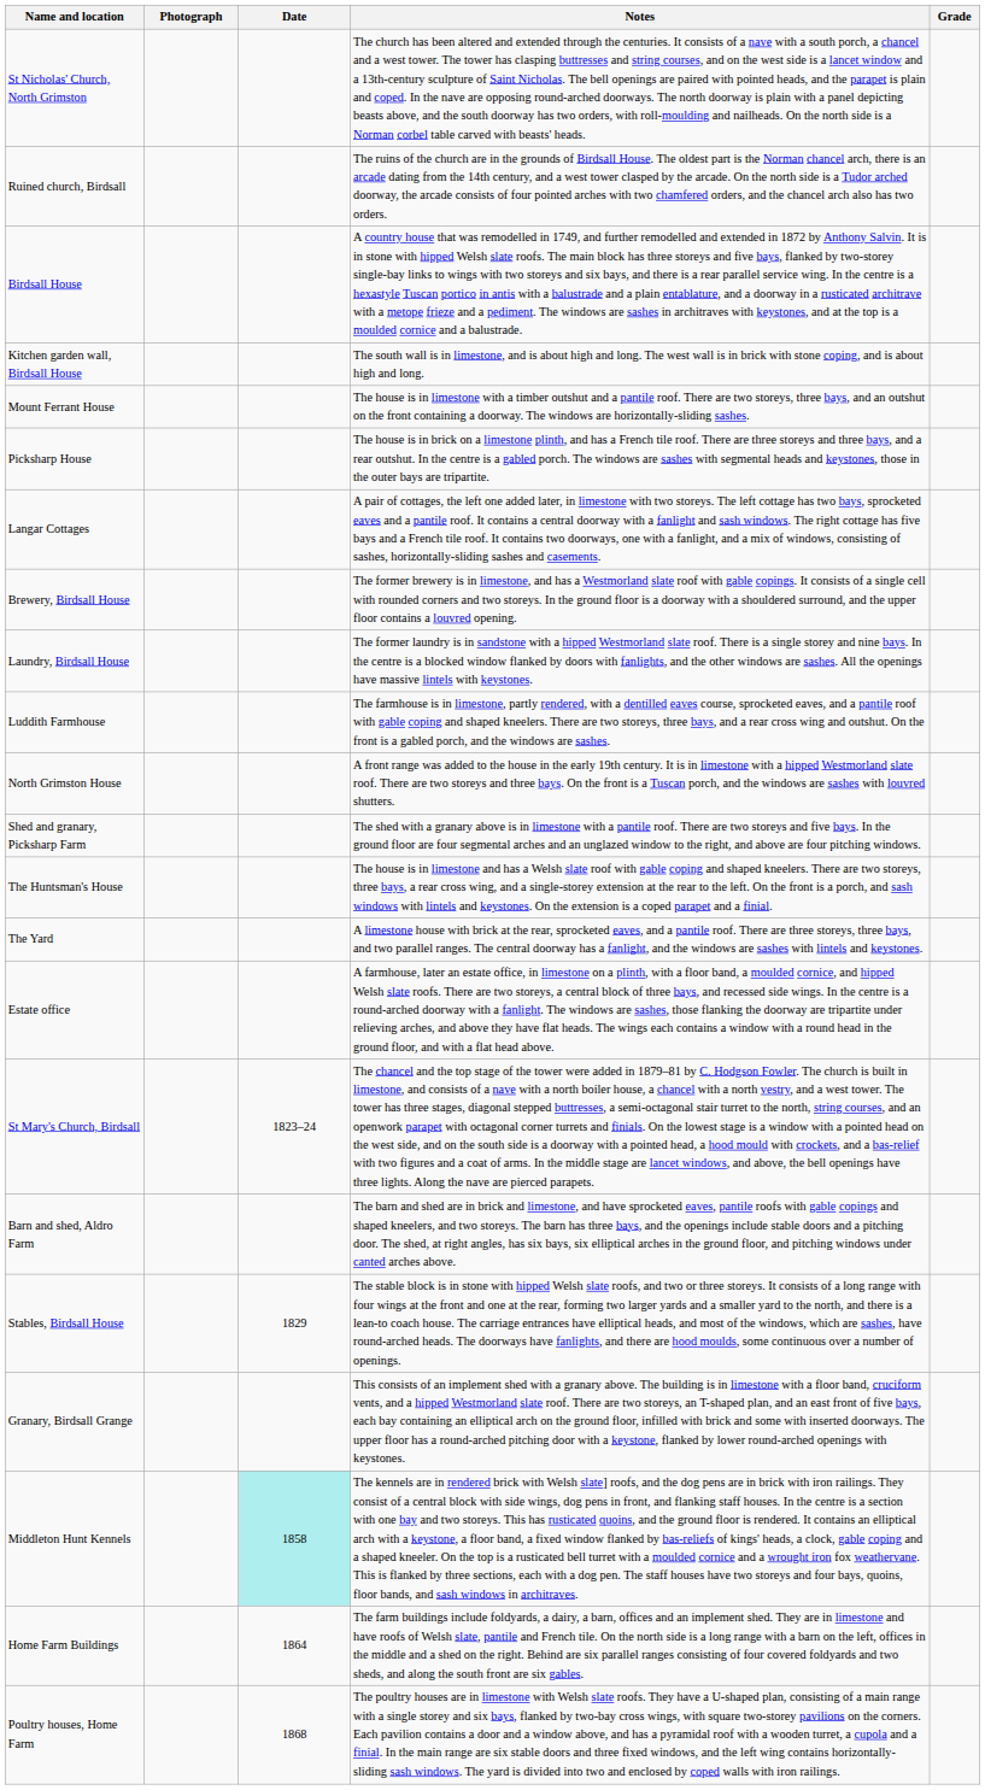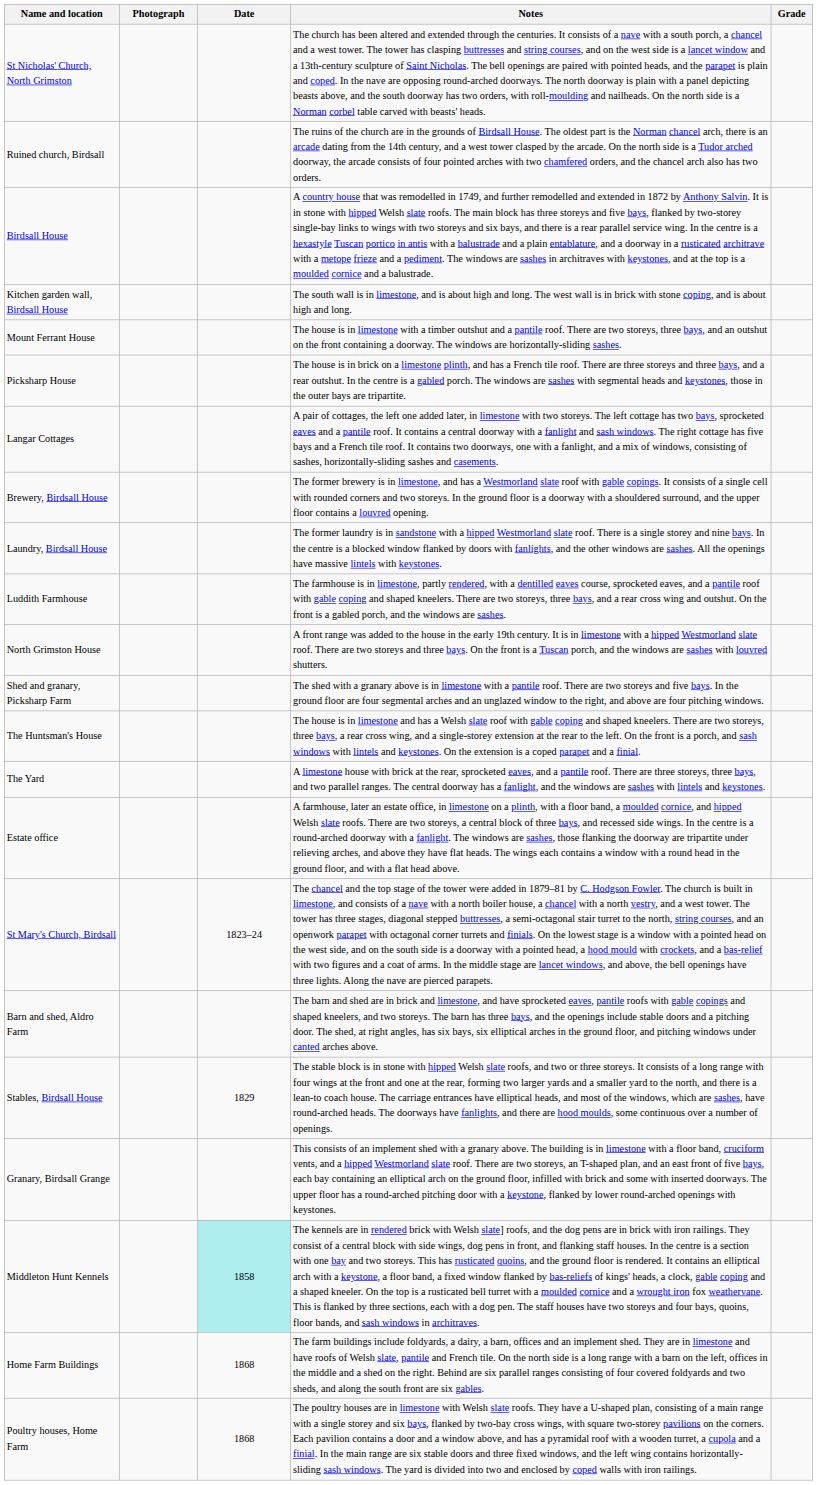 <table class="wikitable sortable plainrowheaders" style="width:100%; border:0px; text-align:left; line-height:150%">
 <tr>
 <th scope="col"  style="width:150px">Name and location</th>
 <th scope="col"  style="width:100px" class="unsortable">Photograph</th>
 <th scope="col"  style="width:120px">Date</th>
 <th scope="col"  style="width:650px" class="unsortable">Notes</th>
 <th scope="col"  style="width:50px">Grade</th>
 </tr>
 <tr>
 <td><a href='#'>St Nicholas' Church, North Grimston</a><br><small></small></td>
 <td></td>
 <td align="center"></td>
 <td>The church has been altered and extended through the centuries.  It consists of a <a href='#'>nave</a> with a south porch, a <a href='#'>chancel</a> and a west tower.  The tower has clasping <a href='#'>buttresses</a> and <a href='#'>string courses</a>, and on the west side is a <a href='#'>lancet window</a> and a 13th-century sculpture of <a href='#'>Saint Nicholas</a>.  The bell openings are paired with pointed heads, and the <a href='#'>parapet</a> is plain and <a href='#'>coped</a>.  In the nave are opposing round-arched doorways.  The north doorway is plain with a panel depicting beasts above, and the south doorway has two orders, with roll-<a href='#'>moulding</a> and nailheads.  On the north side is a <a href='#'>Norman</a> <a href='#'>corbel</a> table carved with beasts' heads.</td>
 <td align="center" ></td>
 </tr>
 <tr>
 <td>Ruined church, Birdsall<br><small></small></td>
 <td></td>
 <td align="center"></td>
 <td>The ruins of the church are in the grounds of <a href='#'>Birdsall House</a>.  The oldest part is the <a href='#'>Norman</a> <a href='#'>chancel</a> arch, there is an <a href='#'>arcade</a> dating from the 14th century, and a west tower clasped by the arcade.  On the north side is a <a href='#'>Tudor arched</a> doorway, the arcade consists of four pointed arches with two <a href='#'>chamfered</a> orders, and the chancel arch also has two orders.</td>
 <td align="center" ></td>
 </tr>
 <tr>
 <td><a href='#'>Birdsall House</a><br><small></small></td>
 <td></td>
 <td align="center"></td>
 <td>A <a href='#'>country house</a> that was remodelled in 1749, and further remodelled and extended in 1872 by <a href='#'>Anthony Salvin</a>.  It is in stone with <a href='#'>hipped</a> Welsh <a href='#'>slate</a> roofs.  The main block has three storeys and five <a href='#'>bays</a>, flanked by two-storey single-bay links to wings with two storeys and six bays, and there is a rear parallel service wing.  In the centre is a <a href='#'>hexastyle</a> <a href='#'>Tuscan</a> <a href='#'>portico</a> <a href='#'>in antis</a> with a <a href='#'>balustrade</a> and a plain <a href='#'>entablature</a>, and a doorway in a <a href='#'>rusticated</a> <a href='#'>architrave</a> with a <a href='#'>metope</a> <a href='#'>frieze</a> and a <a href='#'>pediment</a>.  The windows are <a href='#'>sashes</a> in architraves with <a href='#'>keystones</a>, and at the top is a <a href='#'>moulded</a> <a href='#'>cornice</a> and a balustrade.</td>
 <td align="center" ></td>
 </tr>
 <tr>
 <td>Kitchen garden wall, <a href='#'>Birdsall House</a><br><small></small></td>
 <td></td>
 <td align="center"></td>
 <td>The south wall is in <a href='#'>limestone</a>, and is about  high and  long.  The west wall is in brick with stone <a href='#'>coping</a>, and is about  high and  long.</td>
 <td align="center" ></td>
 </tr>
 <tr>
 <td>Mount Ferrant House<br><small></small></td>
 <td></td>
 <td align="center"></td>
 <td>The house is in <a href='#'>limestone</a> with a timber outshut and a <a href='#'>pantile</a> roof.  There are two storeys, three <a href='#'>bays</a>, and an outshut on the front containing a doorway.  The windows are horizontally-sliding <a href='#'>sashes</a>.</td>
 <td align="center" ></td>
 </tr>
 <tr>
 <td>Picksharp House<br><small></small></td>
 <td></td>
 <td align="center"></td>
 <td>The house is in brick on a <a href='#'>limestone</a> <a href='#'>plinth</a>, and has a French tile roof.  There are three storeys and three <a href='#'>bays</a>, and a rear outshut.  In the centre is a <a href='#'>gabled</a> porch.  The windows are <a href='#'>sashes</a> with segmental heads and <a href='#'>keystones</a>, those in the outer bays are tripartite.</td>
 <td align="center" ></td>
 </tr>
 <tr>
 <td>Langar Cottages<br><small></small></td>
 <td></td>
 <td align="center"></td>
 <td>A pair of cottages, the left one added later, in <a href='#'>limestone</a> with two storeys.  The left cottage has two <a href='#'>bays</a>, sprocketed <a href='#'>eaves</a> and a <a href='#'>pantile</a> roof.  It contains a central doorway with a <a href='#'>fanlight</a> and <a href='#'>sash windows</a>.  The right cottage has five bays and a French tile roof.  It contains two doorways, one with a fanlight, and a mix of windows, consisting of sashes, horizontally-sliding sashes and <a href='#'>casements</a>.</td>
 <td align="center" ></td>
 </tr>
 <tr>
 <td>Brewery, <a href='#'>Birdsall House</a><br><small></small></td>
 <td></td>
 <td align="center"></td>
 <td>The former brewery is in <a href='#'>limestone</a>, and has a <a href='#'>Westmorland</a> <a href='#'>slate</a> roof with <a href='#'>gable</a> <a href='#'>copings</a>.  It consists of a single cell with rounded corners and two storeys.  In the ground floor is a doorway with a shouldered surround, and the upper floor contains a <a href='#'>louvred</a> opening.</td>
 <td align="center" ></td>
 </tr>
 <tr>
 <td>Laundry, <a href='#'>Birdsall House</a><br><small></small></td>
 <td></td>
 <td align="center"></td>
 <td>The former laundry is in <a href='#'>sandstone</a> with a <a href='#'>hipped</a> <a href='#'>Westmorland</a> <a href='#'>slate</a> roof.  There is a single storey and nine <a href='#'>bays</a>.  In the centre is a blocked window flanked by doors with <a href='#'>fanlights</a>, and the other windows are <a href='#'>sashes</a>.  All the openings have massive <a href='#'>lintels</a> with <a href='#'>keystones</a>.</td>
 <td align="center" ></td>
 </tr>
 <tr>
 <td>Luddith Farmhouse<br><small></small></td>
 <td></td>
 <td align="center"></td>
 <td>The farmhouse is in <a href='#'>limestone</a>, partly <a href='#'>rendered</a>, with a <a href='#'>dentilled</a> <a href='#'>eaves</a> course, sprocketed eaves, and a <a href='#'>pantile</a> roof with <a href='#'>gable</a> <a href='#'>coping</a> and shaped kneelers.  There are two storeys, three <a href='#'>bays</a>, and a rear cross wing and outshut.  On the front is a gabled porch, and the windows are <a href='#'>sashes</a>.</td>
 <td align="center" ></td>
 </tr>
 <tr>
 <td>North Grimston House<br><small></small></td>
 <td></td>
 <td align="center"></td>
 <td>A front range was added to the house in the early 19th century.  It is in <a href='#'>limestone</a> with a <a href='#'>hipped</a> <a href='#'>Westmorland</a> <a href='#'>slate</a> roof.  There are two storeys and three <a href='#'>bays</a>.  On the front is a <a href='#'>Tuscan</a> porch, and the windows are <a href='#'>sashes</a> with <a href='#'>louvred</a> shutters.</td>
 <td align="center" ></td>
 </tr>
 <tr>
 <td>Shed and granary, Picksharp Farm<br><small></small></td>
 <td></td>
 <td align="center"></td>
 <td>The shed with a granary above is in <a href='#'>limestone</a> with a <a href='#'>pantile</a> roof.  There are two storeys and five <a href='#'>bays</a>.  In the ground floor are four segmental arches and an unglazed window to the right, and above are four pitching windows.</td>
 <td align="center" ></td>
 </tr>
 <tr>
 <td>The Huntsman's House<br><small></small></td>
 <td></td>
 <td align="center"></td>
 <td>The house is in <a href='#'>limestone</a> and has a Welsh <a href='#'>slate</a> roof with <a href='#'>gable</a> <a href='#'>coping</a> and shaped kneelers.  There are two storeys, three <a href='#'>bays</a>, a rear cross wing, and a single-storey extension at the rear to the left.  On the front is a porch, and <a href='#'>sash windows</a> with <a href='#'>lintels</a> and <a href='#'>keystones</a>.  On the extension is a coped <a href='#'>parapet</a> and a <a href='#'>finial</a>.</td>
 <td align="center" ></td>
 </tr>
 <tr>
 <td>The Yard<br><small></small></td>
 <td></td>
 <td align="center"></td>
 <td>A <a href='#'>limestone</a> house with brick at the rear, sprocketed <a href='#'>eaves</a>, and a <a href='#'>pantile</a> roof.  There are three storeys, three <a href='#'>bays</a>, and two parallel ranges.  The central doorway has a <a href='#'>fanlight</a>, and the windows are <a href='#'>sashes</a> with <a href='#'>lintels</a> and <a href='#'>keystones</a>.</td>
 <td align="center" ></td>
 </tr>
 <tr>
 <td>Estate office<br><small></small></td>
 <td></td>
 <td align="center"></td>
 <td>A farmhouse, later an estate office, in <a href='#'>limestone</a> on a <a href='#'>plinth</a>, with a floor band, a <a href='#'>moulded</a> <a href='#'>cornice</a>, and <a href='#'>hipped</a> Welsh <a href='#'>slate</a> roofs.  There are two storeys, a central block of three <a href='#'>bays</a>, and recessed side wings.  In the centre is a round-arched doorway with a <a href='#'>fanlight</a>.  The windows are <a href='#'>sashes</a>, those flanking the doorway are tripartite under relieving arches, and above they have flat heads.  The wings each contains a window with a round head in the ground floor, and with a flat head above.</td>
 <td align="center" ></td>
 </tr>
 <tr>
 <td><a href='#'>St Mary's Church, Birdsall</a><br><small></small></td>
 <td></td>
 <td align="center">1823–24</td>
 <td>The <a href='#'>chancel</a> and the top stage of the tower were added in 1879–81 by <a href='#'>C. Hodgson Fowler</a>.  The church is built in <a href='#'>limestone</a>, and consists of a <a href='#'>nave</a> with a north boiler house, a <a href='#'>chancel</a> with a north <a href='#'>vestry</a>, and a west tower.  The tower has three stages, diagonal stepped <a href='#'>buttresses</a>, a semi-octagonal stair turret to the north, <a href='#'>string courses</a>, and an openwork <a href='#'>parapet</a> with octagonal corner turrets and <a href='#'>finials</a>.  On the lowest stage is a window with a pointed head on the west side, and on the south side is a doorway with a pointed head, a <a href='#'>hood mould</a> with <a href='#'>crockets</a>, and a <a href='#'>bas-relief</a> with two figures and a coat of arms.  In the middle stage are <a href='#'>lancet windows</a>, and above, the bell openings have three lights.  Along the nave are pierced parapets.</td>
 <td align="center" ></td>
 </tr>
 <tr>
 <td>Barn and shed, Aldro Farm<br><small></small></td>
 <td></td>
 <td align="center"></td>
 <td>The barn and shed are in brick and <a href='#'>limestone</a>, and have sprocketed <a href='#'>eaves</a>, <a href='#'>pantile</a> roofs with <a href='#'>gable</a> <a href='#'>copings</a> and shaped kneelers, and two storeys.  The barn has three <a href='#'>bays</a>, and the openings include stable doors and a pitching door.  The shed, at right angles, has six bays, six elliptical arches in the ground floor, and pitching windows under <a href='#'>canted</a> arches above.</td>
 <td align="center" ></td>
 </tr>
 <tr>
 <td>Stables, <a href='#'>Birdsall House</a><br><small></small></td>
 <td></td>
 <td align="center">1829</td>
 <td>The stable block is in stone with <a href='#'>hipped</a> Welsh <a href='#'>slate</a> roofs, and two or three storeys.  It consists of a long range with four wings at the front and one at the rear, forming two larger yards and a smaller yard to the north, and there is a lean-to coach house.  The carriage entrances have elliptical heads, and most of the windows, which are <a href='#'>sashes</a>, have round-arched heads.  The doorways have <a href='#'>fanlights</a>, and there are <a href='#'>hood moulds</a>, some continuous over a number of openings.</td>
 <td align="center" ></td>
 </tr>
 <tr>
 <td>Granary, Birdsall Grange<br><small></small></td>
 <td></td>
 <td align="center"></td>
 <td>This consists of an implement shed with a granary above.  The building is in <a href='#'>limestone</a> with a floor band, <a href='#'>cruciform</a> vents, and a <a href='#'>hipped</a> <a href='#'>Westmorland</a> <a href='#'>slate</a> roof.  There are two storeys, an T-shaped plan, and an east front of five <a href='#'>bays</a>, each bay containing an elliptical arch on the ground floor, infilled with brick and some with inserted doorways.  The upper floor has a round-arched pitching door with a <a href='#'>keystone</a>, flanked by lower round-arched openings with keystones.</td>
 <td align="center" ></td>
 </tr>
 <tr>
 <td>Middleton Hunt Kennels<br><small></small></td>
 <td></td>
 <td align="center" style="background: paleturquoise;">1858</td>
 <td>The kennels are in <a href='#'>rendered</a> brick with Welsh <a href='#'>slate</a>] roofs, and the dog pens are in brick with iron railings.  They consist of a central block with side wings, dog pens in front,  and flanking staff houses.  In the centre is a section with one <a href='#'>bay</a> and two storeys.  This has <a href='#'>rusticated</a> <a href='#'>quoins</a>, and the ground floor is rendered.  It contains an elliptical arch with a <a href='#'>keystone</a>, a floor band, a fixed window flanked by <a href='#'>bas-reliefs</a> of kings' heads, a clock, <a href='#'>gable</a> <a href='#'>coping</a> and a shaped kneeler.  On the top is a rusticated bell turret with a <a href='#'>moulded</a> <a href='#'>cornice</a> and a <a href='#'>wrought iron</a> fox <a href='#'>weathervane</a>.  This is flanked by three sections, each with a dog pen.  The staff houses have two storeys and four bays, quoins, floor bands, and <a href='#'>sash windows</a> in <a href='#'>architraves</a>.</td>
 <td align="center" ></td>
 </tr>
 <tr>
 <td>Home Farm Buildings<br><small></small></td>
 <td></td>
-<td align="center">1864</td>
+<td align="center">1868</td>
 <td>The farm buildings include foldyards, a dairy, a barn, offices and an implement shed.  They are in <a href='#'>limestone</a> and have roofs of Welsh <a href='#'>slate</a>, <a href='#'>pantile</a> and French tile.  On the north side is a long range with a barn on the left, offices in the middle and a shed on the right.  Behind are six parallel ranges consisting of four covered foldyards and two sheds, and along the south front are six <a href='#'>gables</a>.</td>
 <td align="center" ></td>
 </tr>
 <tr>
 <td>Poultry houses, Home Farm<br><small></small></td>
 <td></td>
 <td align="center">1868</td>
 <td>The poultry houses are in <a href='#'>limestone</a> with Welsh <a href='#'>slate</a> roofs.  They have a U-shaped plan, consisting of a main range with a single storey and six <a href='#'>bays</a>, flanked by two-bay cross wings, with square two-storey <a href='#'>pavilions</a> on the corners.  Each pavilion contains a door and a window above, and has a pyramidal roof with a wooden turret, a <a href='#'>cupola</a> and a <a href='#'>finial</a>.  In the main range are six stable doors and three fixed windows, and the left wing contains horizontally-sliding <a href='#'>sash windows</a>.  The yard is divided into two and enclosed by <a href='#'>coped</a> walls with iron railings.</td>
 <td align="center" ></td>
 </tr>
 <tr>
 </tr>
 </table>
